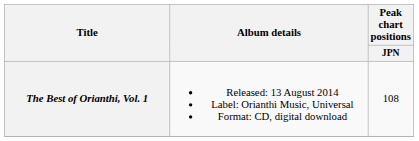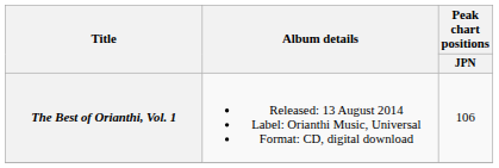 <table class="wikitable plainrowheaders" style="text-align:center;">
 <tr>
 <th scope="col" rowspan="2" style="width:15em;">Title</th>
 <th scope="col" rowspan="2" style="width:18em;">Album details</th>
 <th scope="col">Peak chart positions</th>
 </tr>
 <tr>
 <th scope="col" style="width:3em;font-size:90%;">JPN<br></th>
 </tr>
 <tr>
 <th scope="row"><em>The Best of Orianthi, Vol. 1</em></th>
 <td><br><ul><li>Released: 13 August 2014</li><li>Label: Orianthi Music, Universal</li><li>Format: CD, digital download</li></ul></td>
-<td>108</td>
+<td>106</td>
 </tr>
 <tr>
 </tr>
 </table>
